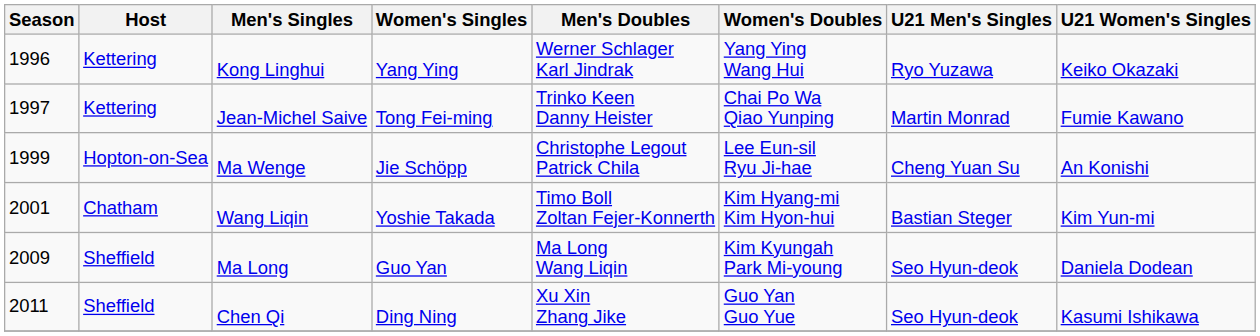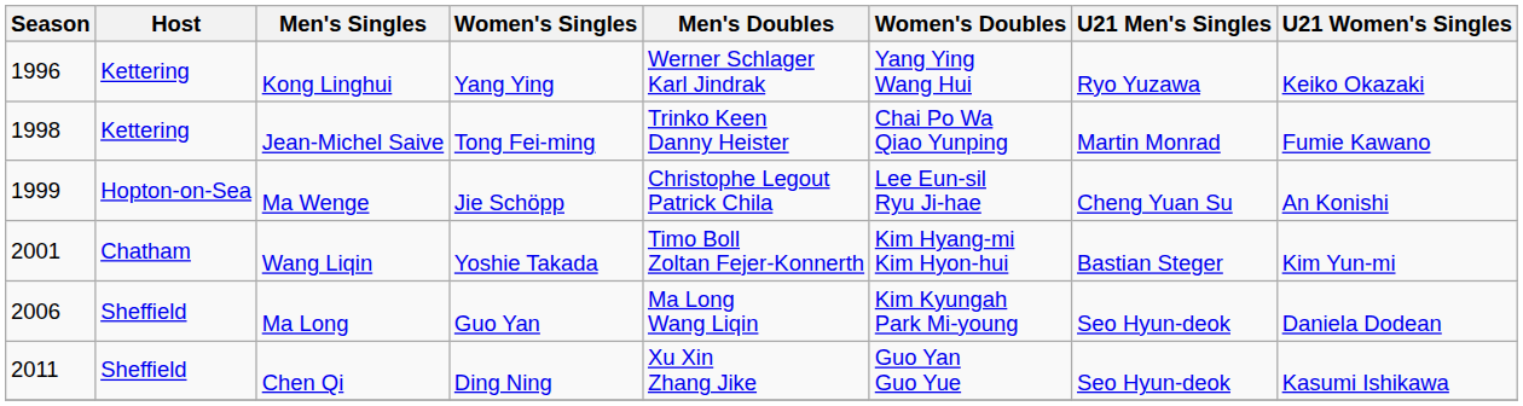 <table class=wikitable style="font-size:90%;">
 <tr>
 <th>Season</th>
 <th>Host</th>
 <th>Men's Singles</th>
 <th>Women's Singles</th>
 <th>Men's Doubles</th>
 <th>Women's Doubles</th>
 <th>U21 Men's Singles</th>
 <th>U21 Women's Singles</th>
 </tr>
 <tr>
 <td>1996</td>
 <td><a href='#'>Kettering</a></td>
 <td><br><a href='#'>Kong Linghui</a></td>
 <td><br><a href='#'>Yang Ying</a></td>
 <td> <a href='#'>Werner Schlager</a> <br>  <a href='#'>Karl Jindrak</a></td>
 <td> <a href='#'>Yang Ying</a> <br>  <a href='#'>Wang Hui</a></td>
 <td><br><a href='#'>Ryo Yuzawa</a></td>
 <td><br><a href='#'>Keiko Okazaki</a></td>
 </tr>
 <tr>
-<td>1997</td>
+<td>1998</td>
 <td><a href='#'>Kettering</a></td>
 <td><br><a href='#'>Jean-Michel Saive</a></td>
 <td><br><a href='#'>Tong Fei-ming</a></td>
 <td> <a href='#'>Trinko Keen</a> <br>  <a href='#'>Danny Heister</a></td>
 <td> <a href='#'>Chai Po Wa</a> <br>  <a href='#'>Qiao Yunping</a></td>
 <td><br><a href='#'>Martin Monrad</a></td>
 <td><br><a href='#'>Fumie Kawano</a></td>
 </tr>
 <tr>
 <td>1999</td>
 <td><a href='#'>Hopton-on-Sea</a></td>
 <td><br><a href='#'>Ma Wenge</a></td>
 <td><br><a href='#'>Jie Schöpp</a></td>
 <td> <a href='#'>Christophe Legout</a> <br>  <a href='#'>Patrick Chila</a></td>
 <td> <a href='#'>Lee Eun-sil</a> <br>  <a href='#'>Ryu Ji-hae</a></td>
 <td><br><a href='#'>Cheng Yuan Su</a></td>
 <td><br><a href='#'>An Konishi</a></td>
 </tr>
 <tr>
 <td>2001</td>
 <td><a href='#'>Chatham</a></td>
 <td><br><a href='#'>Wang Liqin</a></td>
 <td><br><a href='#'>Yoshie Takada</a></td>
 <td> <a href='#'>Timo Boll</a> <br>  <a href='#'>Zoltan Fejer-Konnerth</a></td>
 <td> <a href='#'>Kim Hyang-mi</a> <br>  <a href='#'>Kim Hyon-hui</a></td>
 <td><br><a href='#'>Bastian Steger</a></td>
 <td><br><a href='#'>Kim Yun-mi</a></td>
 </tr>
 <tr>
-<td>2009</td>
+<td>2006</td>
 <td><a href='#'>Sheffield</a></td>
 <td><br><a href='#'>Ma Long</a></td>
 <td><br><a href='#'>Guo Yan</a></td>
 <td> <a href='#'>Ma Long</a> <br>  <a href='#'>Wang Liqin</a></td>
 <td> <a href='#'>Kim Kyungah</a> <br>  <a href='#'>Park Mi-young</a></td>
 <td><br><a href='#'>Seo Hyun-deok</a></td>
 <td><br><a href='#'>Daniela Dodean</a></td>
 </tr>
 <tr>
 <td>2011</td>
 <td><a href='#'>Sheffield</a></td>
 <td><br><a href='#'>Chen Qi</a></td>
 <td><br><a href='#'>Ding Ning</a></td>
 <td> <a href='#'>Xu Xin</a> <br>  <a href='#'>Zhang Jike</a></td>
 <td> <a href='#'>Guo Yan</a> <br>  <a href='#'>Guo Yue</a></td>
 <td><br><a href='#'>Seo Hyun-deok</a></td>
 <td><br><a href='#'>Kasumi Ishikawa</a></td>
 </tr>
 <tr>
 </tr>
 </table>
